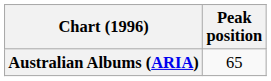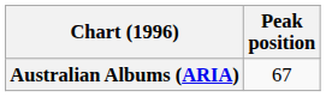 <table class="wikitable plainrowheaders" style="text-align:center">
 <tr>
 <th scope="col">Chart (1996)</th>
 <th scope="col">Peak<br>position</th>
 </tr>
 <tr>
 <th scope="row">Australian Albums (<a href='#'>ARIA</a>)</th>
-<td>65</td>
+<td>67</td>
 </tr>
 </table>
